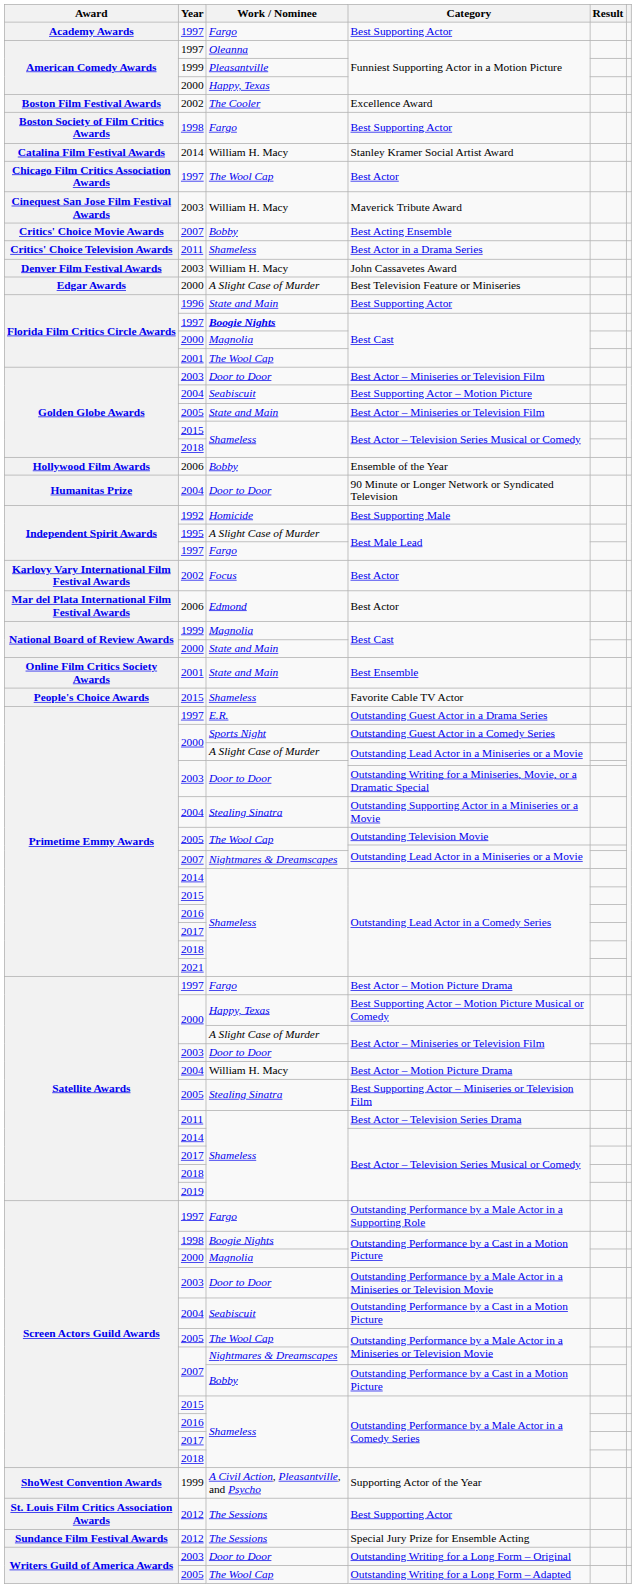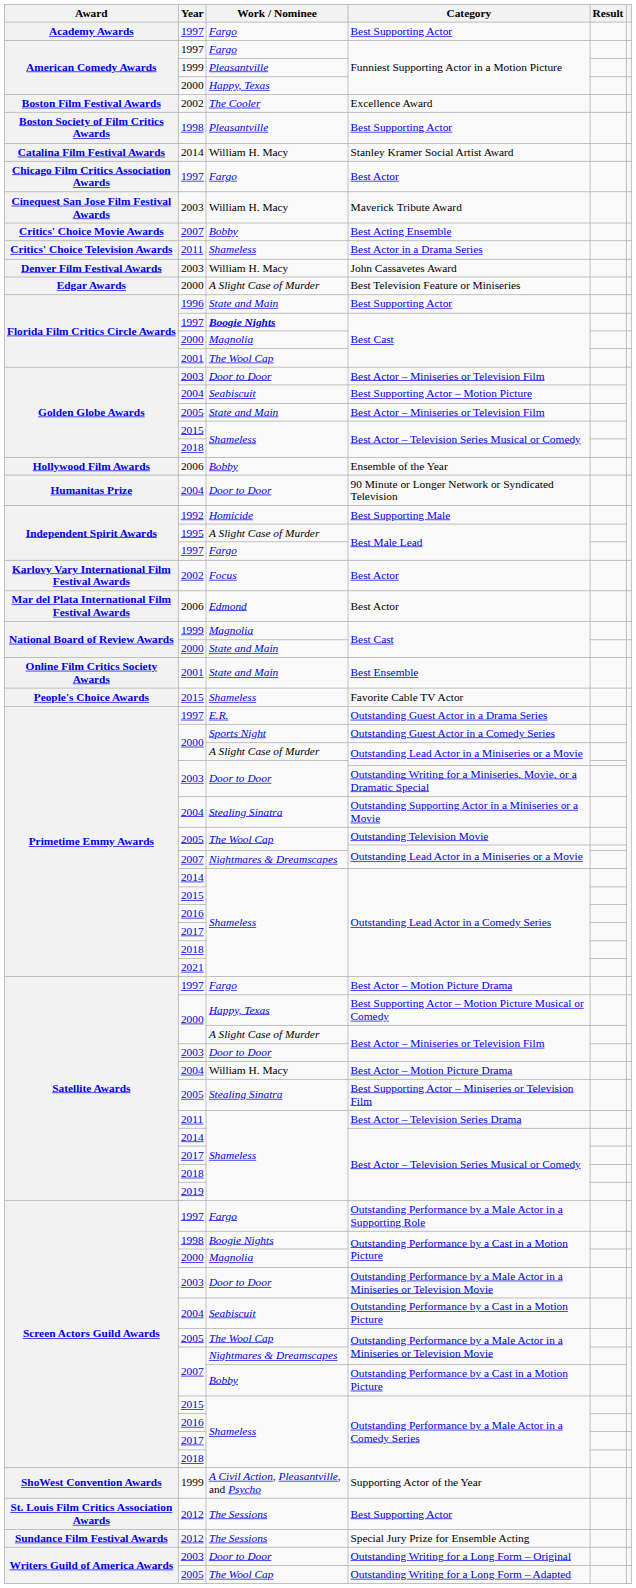 <table class="wikitable sortable plainrowheaders" style="width: 100%;">
 <tr>
 <th scope="col">Award</th>
 <th scope="col">Year</th>
 <th scope="col">Work / Nominee</th>
 <th scope="col">Category</th>
 <th scope="col">Result</th>
 <th scope="col" class="unsortable"></th>
 </tr>
 <tr>
 <th scope="row"><a href='#'>Academy Awards</a> </th>
 <td><a href='#'>1997</a></td>
 <td><em><a href='#'>Fargo</a></em></td>
 <td><a href='#'>Best Supporting Actor</a></td>
 <td></td>
 <td style="text-align:center;"></td>
 </tr>
 <tr>
 <th scope="row" rowspan="3"><a href='#'>American Comedy Awards</a></th>
 <td>1997</td>
-<td><em><a href='#'>Oleanna</a></em></td>
+<td><em><a href='#'>Fargo</a></em></td>
 <td rowspan="3">Funniest Supporting Actor in a Motion Picture</td>
 <td></td>
 <td style="text-align:center;"></td>
 </tr>
 <tr>
 <td>1999</td>
 <td><em><a href='#'>Pleasantville</a></em></td>
 <td></td>
 <td style="text-align:center;"></td>
 </tr>
 <tr>
 <td>2000</td>
 <td><em><a href='#'>Happy, Texas</a></em></td>
 <td></td>
 <td style="text-align:center;"></td>
 </tr>
 <tr>
 <th scope="row"><a href='#'>Boston Film Festival Awards</a> </th>
 <td>2002</td>
 <td><em><a href='#'>The Cooler</a></em></td>
 <td>Excellence Award</td>
 <td></td>
 <td style="text-align:center;"></td>
 </tr>
 <tr>
 <th scope="row"><a href='#'>Boston Society of Film Critics Awards</a></th>
 <td><a href='#'>1998</a></td>
-<td><em><a href='#'>Fargo</a></em></td>
+<td><em><a href='#'>Pleasantville</a></em></td>
 <td><a href='#'>Best Supporting Actor</a></td>
 <td></td>
 <td style="text-align:center;"></td>
 </tr>
 <tr>
 <th scope="row"><a href='#'>Catalina Film Festival Awards</a> </th>
 <td>2014</td>
 <td>William H. Macy</td>
 <td>Stanley Kramer Social Artist Award</td>
 <td></td>
 <td style="text-align:center;"></td>
 </tr>
 <tr>
 <th scope="row"><a href='#'>Chicago Film Critics Association Awards</a></th>
 <td><a href='#'>1997</a></td>
-<td><em><a href='#'>The Wool Cap</a></em></td>
+<td><em><a href='#'>Fargo</a></em></td>
 <td><a href='#'>Best Actor</a></td>
 <td></td>
 <td style="text-align:center;"></td>
 </tr>
 <tr>
 <th scope="row"><a href='#'>Cinequest San Jose Film Festival Awards</a></th>
 <td>2003</td>
 <td>William H. Macy</td>
 <td>Maverick Tribute Award</td>
 <td></td>
 <td style="text-align:center;"></td>
 </tr>
 <tr>
 <th scope="row"><a href='#'>Critics' Choice Movie Awards</a></th>
 <td><a href='#'>2007</a></td>
 <td><em><a href='#'>Bobby</a></em></td>
 <td><a href='#'>Best Acting Ensemble</a></td>
 <td></td>
 <td style="text-align:center;"></td>
 </tr>
 <tr>
 <th scope="row"><a href='#'>Critics' Choice Television Awards</a></th>
 <td><a href='#'>2011</a></td>
 <td><em><a href='#'>Shameless</a></em></td>
 <td><a href='#'>Best Actor in a Drama Series</a></td>
 <td></td>
 <td style="text-align:center;"></td>
 </tr>
 <tr>
 <th scope="row"><a href='#'>Denver Film Festival Awards</a> </th>
 <td>2003</td>
 <td>William H. Macy</td>
 <td>John Cassavetes Award</td>
 <td></td>
 <td style="text-align:center;"></td>
 </tr>
 <tr>
 <th scope="row"><a href='#'>Edgar Awards</a> </th>
 <td>2000</td>
 <td><em>A Slight Case of Murder</em></td>
 <td>Best Television Feature or Miniseries</td>
 <td></td>
 <td style="text-align:center;"></td>
 </tr>
 <tr>
 <th scope="row" rowspan="4"><a href='#'>Florida Film Critics Circle Awards</a> </th>
 <td><a href='#'>1996</a></td>
 <td><em><a href='#'>State and Main</a></em></td>
 <td><a href='#'>Best Supporting Actor</a></td>
 <td></td>
 <td style="text-align:center;"></td>
 </tr>
 <tr>
 <td><a href='#'>1997</a></td>
 <td><strong><em><a href='#'>Boogie Nights</a></em></strong></td>
 <td rowspan="3"><a href='#'>Best Cast</a></td>
 <td></td>
 <td style="text-align:center;"></td>
 </tr>
 <tr>
 <td><a href='#'>2000</a></td>
 <td><em><a href='#'>Magnolia</a></em></td>
 <td></td>
 <td style="text-align:center;"></td>
 </tr>
 <tr>
 <td><a href='#'>2001</a></td>
 <td><em><a href='#'>The Wool Cap</a></em></td>
 <td></td>
 <td style="text-align:center;"></td>
 </tr>
 <tr>
 <th scope="row" rowspan="5"><a href='#'>Golden Globe Awards</a> </th>
 <td><a href='#'>2003</a></td>
 <td><em><a href='#'>Door to Door</a></em></td>
 <td><a href='#'>Best Actor – Miniseries or Television Film</a></td>
 <td></td>
 <td style="text-align:center;" rowspan="5"></td>
 </tr>
 <tr>
 <td><a href='#'>2004</a></td>
 <td><em><a href='#'>Seabiscuit</a></em></td>
 <td><a href='#'>Best Supporting Actor – Motion Picture</a></td>
 <td></td>
 </tr>
 <tr>
 <td><a href='#'>2005</a></td>
 <td><em><a href='#'>State and Main</a></em></td>
 <td><a href='#'>Best Actor – Miniseries or Television Film</a></td>
 <td></td>
 </tr>
 <tr>
 <td><a href='#'>2015</a></td>
 <td rowspan="2"><em><a href='#'>Shameless</a></em></td>
 <td rowspan="2"><a href='#'>Best Actor – Television Series Musical or Comedy</a></td>
 <td></td>
 </tr>
 <tr>
 <td><a href='#'>2018</a></td>
 <td></td>
 </tr>
 <tr>
 <th scope="row"><a href='#'>Hollywood Film Awards</a> </th>
 <td>2006</td>
 <td><em><a href='#'>Bobby</a></em></td>
 <td>Ensemble of the Year</td>
 <td></td>
 <td style="text-align:center;"></td>
 </tr>
 <tr>
 <th scope="row"><a href='#'>Humanitas Prize</a></th>
 <td><a href='#'>2004</a></td>
 <td><em><a href='#'>Door to Door</a></em></td>
 <td>90 Minute or Longer Network or Syndicated Television</td>
 <td></td>
 <td style="text-align:center;"></td>
 </tr>
 <tr>
 <th scope="row" rowspan="3"><a href='#'>Independent Spirit Awards</a> </th>
 <td><a href='#'>1992</a></td>
 <td><em><a href='#'>Homicide</a></em></td>
 <td><a href='#'>Best Supporting Male</a></td>
 <td></td>
 <td style="text-align:center;" rowspan="3"></td>
 </tr>
 <tr>
 <td><a href='#'>1995</a></td>
 <td><em>A Slight Case of Murder</em></td>
 <td rowspan="2"><a href='#'>Best Male Lead</a></td>
 <td></td>
 </tr>
 <tr>
 <td><a href='#'>1997</a></td>
 <td><em><a href='#'>Fargo</a></em></td>
 <td></td>
 </tr>
 <tr>
 <th scope="row"><a href='#'>Karlovy Vary International Film Festival Awards</a> </th>
 <td><a href='#'>2002</a></td>
 <td><em><a href='#'>Focus</a></em></td>
 <td><a href='#'>Best Actor</a></td>
 <td></td>
 <td style="text-align:center;"></td>
 </tr>
 <tr>
 <th scope="row"><a href='#'>Mar del Plata International Film Festival Awards</a> </th>
 <td>2006</td>
 <td><em><a href='#'>Edmond</a></em></td>
 <td>Best Actor</td>
 <td></td>
 <td style="text-align:center;"></td>
 </tr>
 <tr>
 <th scope="row" rowspan="2"><a href='#'>National Board of Review Awards</a> </th>
 <td><a href='#'>1999</a></td>
 <td><em><a href='#'>Magnolia</a></em></td>
 <td rowspan="2"><a href='#'>Best Cast</a></td>
 <td></td>
 <td style="text-align:center;"></td>
 </tr>
 <tr>
 <td><a href='#'>2000</a></td>
 <td><em><a href='#'>State and Main</a></em></td>
 <td></td>
 <td style="text-align:center;"></td>
 </tr>
 <tr>
 <th scope="row"><a href='#'>Online Film Critics Society Awards</a> </th>
 <td><a href='#'>2001</a></td>
 <td><em><a href='#'>State and Main</a></em></td>
 <td><a href='#'>Best Ensemble</a></td>
 <td></td>
 <td style="text-align:center;"></td>
 </tr>
 <tr>
 <th scope="row"><a href='#'>People's Choice Awards</a> </th>
 <td><a href='#'>2015</a></td>
 <td><em><a href='#'>Shameless</a></em></td>
 <td>Favorite Cable TV Actor</td>
 <td></td>
 <td style="text-align:center;"></td>
 </tr>
 <tr>
 <th scope="row" rowspan="15"><a href='#'>Primetime Emmy Awards</a></th>
 <td><a href='#'>1997</a></td>
 <td><em><a href='#'>E.R.</a></em></td>
 <td><a href='#'>Outstanding Guest Actor in a Drama Series</a></td>
 <td></td>
 <td style="text-align:center;" rowspan="15"></td>
 </tr>
 <tr>
 <td rowspan="2"><a href='#'>2000</a></td>
 <td><em><a href='#'>Sports Night</a></em></td>
 <td><a href='#'>Outstanding Guest Actor in a Comedy Series</a></td>
 <td></td>
 </tr>
 <tr>
 <td><em>A Slight Case of Murder</em></td>
 <td rowspan="2"><a href='#'>Outstanding Lead Actor in a Miniseries or a Movie</a></td>
 <td></td>
 </tr>
 <tr>
 <td rowspan="2"><a href='#'>2003</a></td>
 <td rowspan="2"><em><a href='#'>Door to Door</a></em></td>
 <td></td>
 </tr>
 <tr>
 <td><a href='#'>Outstanding Writing for a Miniseries, Movie, or a Dramatic Special</a></td>
 <td></td>
 </tr>
 <tr>
 <td><a href='#'>2004</a></td>
 <td><em><a href='#'>Stealing Sinatra</a></em></td>
 <td><a href='#'>Outstanding Supporting Actor in a Miniseries or a Movie</a></td>
 <td></td>
 </tr>
 <tr>
 <td rowspan="2"><a href='#'>2005</a></td>
 <td rowspan="2"><em><a href='#'>The Wool Cap</a></em></td>
 <td><a href='#'>Outstanding Television Movie</a></td>
 <td></td>
 </tr>
 <tr>
 <td rowspan="2"><a href='#'>Outstanding Lead Actor in a Miniseries or a Movie</a></td>
 <td></td>
 </tr>
 <tr>
 <td><a href='#'>2007</a></td>
 <td><em><a href='#'>Nightmares & Dreamscapes</a></em></td>
 <td></td>
 </tr>
 <tr>
 <td><a href='#'>2014</a></td>
 <td rowspan="6"><em><a href='#'>Shameless</a></em></td>
 <td rowspan="6"><a href='#'>Outstanding Lead Actor in a Comedy Series</a></td>
 <td></td>
 </tr>
 <tr>
 <td><a href='#'>2015</a></td>
 <td></td>
 </tr>
 <tr>
 <td><a href='#'>2016</a></td>
 <td></td>
 </tr>
 <tr>
 <td><a href='#'>2017</a></td>
 <td></td>
 </tr>
 <tr>
 <td><a href='#'>2018</a></td>
 <td></td>
 </tr>
 <tr>
 <td><a href='#'>2021</a></td>
 <td></td>
 </tr>
 <tr>
 <th scope="row" rowspan="11"><a href='#'>Satellite Awards</a> </th>
 <td><a href='#'>1997</a></td>
 <td><em><a href='#'>Fargo</a></em></td>
 <td><a href='#'>Best Actor – Motion Picture Drama</a></td>
 <td></td>
 <td style="text-align:center;"></td>
 </tr>
 <tr>
 <td rowspan="2"><a href='#'>2000</a></td>
 <td><em><a href='#'>Happy, Texas</a></em></td>
 <td><a href='#'>Best Supporting Actor – Motion Picture Musical or Comedy</a></td>
 <td></td>
 <td style="text-align:center;" rowspan="2"></td>
 </tr>
 <tr>
 <td><em>A Slight Case of Murder</em></td>
 <td rowspan="2"><a href='#'>Best Actor – Miniseries or Television Film</a></td>
 <td></td>
 </tr>
 <tr>
 <td><a href='#'>2003</a></td>
 <td><em><a href='#'>Door to Door</a></em></td>
 <td></td>
 <td style="text-align:center;"></td>
 </tr>
 <tr>
 <td><a href='#'>2004</a></td>
 <td>William H. Macy</td>
 <td><a href='#'>Best Actor – Motion Picture Drama</a></td>
 <td></td>
 <td style="text-align:center;"></td>
 </tr>
 <tr>
 <td><a href='#'>2005</a></td>
 <td><em><a href='#'>Stealing Sinatra</a></em></td>
 <td><a href='#'>Best Supporting Actor – Miniseries or Television Film</a></td>
 <td></td>
 <td style="text-align:center;"></td>
 </tr>
 <tr>
 <td><a href='#'>2011</a></td>
 <td rowspan="5"><em><a href='#'>Shameless</a></em></td>
 <td><a href='#'>Best Actor – Television Series Drama</a></td>
 <td></td>
 <td style="text-align:center;"></td>
 </tr>
 <tr>
 <td><a href='#'>2014</a></td>
 <td rowspan="4"><a href='#'>Best Actor – Television Series Musical or Comedy</a></td>
 <td></td>
 <td style="text-align:center;"></td>
 </tr>
 <tr>
 <td><a href='#'>2017</a></td>
 <td></td>
 <td style="text-align:center;"></td>
 </tr>
 <tr>
 <td><a href='#'>2018</a></td>
 <td></td>
 <td style="text-align:center;"></td>
 </tr>
 <tr>
 <td><a href='#'>2019</a></td>
 <td></td>
 <td style="text-align:center;"></td>
 </tr>
 <tr>
 <th scope="row" rowspan="12"><a href='#'>Screen Actors Guild Awards</a></th>
 <td><a href='#'>1997</a></td>
 <td><em><a href='#'>Fargo</a></em></td>
 <td><a href='#'>Outstanding Performance by a Male Actor in a Supporting Role</a></td>
 <td></td>
 <td style="text-align:center;"></td>
 </tr>
 <tr>
 <td><a href='#'>1998</a></td>
 <td><em><a href='#'>Boogie Nights</a></em></td>
 <td rowspan="2"><a href='#'>Outstanding Performance by a Cast in a Motion Picture</a></td>
 <td></td>
 <td style="text-align:center;"></td>
 </tr>
 <tr>
 <td><a href='#'>2000</a></td>
 <td><em><a href='#'>Magnolia</a></em></td>
 <td></td>
 <td style="text-align:center;"></td>
 </tr>
 <tr>
 <td><a href='#'>2003</a></td>
 <td><em><a href='#'>Door to Door</a></em></td>
 <td><a href='#'>Outstanding Performance by a Male Actor in a Miniseries or Television Movie</a></td>
 <td></td>
 <td style="text-align:center;"></td>
 </tr>
 <tr>
 <td><a href='#'>2004</a></td>
 <td><em><a href='#'>Seabiscuit</a></em></td>
 <td><a href='#'>Outstanding Performance by a Cast in a Motion Picture</a></td>
 <td></td>
 <td style="text-align:center;"></td>
 </tr>
 <tr>
 <td><a href='#'>2005</a></td>
 <td><em><a href='#'>The Wool Cap</a></em></td>
 <td rowspan="2"><a href='#'>Outstanding Performance by a Male Actor in a Miniseries or Television Movie</a></td>
 <td></td>
 <td style="text-align:center;"></td>
 </tr>
 <tr>
 <td rowspan="2"><a href='#'>2007</a></td>
 <td><em><a href='#'>Nightmares & Dreamscapes</a></em></td>
 <td></td>
 <td style="text-align:center;" rowspan="2"></td>
 </tr>
 <tr>
 <td><em><a href='#'>Bobby</a></em></td>
 <td><a href='#'>Outstanding Performance by a Cast in a Motion Picture</a></td>
 <td></td>
 </tr>
 <tr>
 <td><a href='#'>2015</a></td>
 <td rowspan="4"><em><a href='#'>Shameless</a></em></td>
 <td rowspan="4"><a href='#'>Outstanding Performance by a Male Actor in a Comedy Series</a></td>
 <td></td>
 <td style="text-align:center;"></td>
 </tr>
 <tr>
 <td><a href='#'>2016</a></td>
 <td></td>
 <td style="text-align:center;"></td>
 </tr>
 <tr>
 <td><a href='#'>2017</a></td>
 <td></td>
 <td style="text-align:center;"></td>
 </tr>
 <tr>
 <td><a href='#'>2018</a></td>
 <td></td>
 <td style="text-align:center;"></td>
 </tr>
 <tr>
 <th scope="row"><a href='#'>ShoWest Convention Awards</a></th>
 <td>1999</td>
 <td><em><a href='#'>A Civil Action</a></em>, <em><a href='#'>Pleasantville</a></em>, and <em><a href='#'>Psycho</a></em></td>
 <td>Supporting Actor of the Year</td>
 <td></td>
 <td style="text-align:center;"></td>
 </tr>
 <tr>
 <th scope="row"><a href='#'>St. Louis Film Critics Association Awards</a></th>
 <td><a href='#'>2012</a></td>
 <td><em><a href='#'>The Sessions</a></em></td>
 <td><a href='#'>Best Supporting Actor</a></td>
 <td></td>
 <td style="text-align:center;"></td>
 </tr>
 <tr>
 <th scope="row"><a href='#'>Sundance Film Festival Awards</a></th>
 <td><a href='#'>2012</a></td>
 <td><em><a href='#'>The Sessions</a></em></td>
 <td>Special Jury Prize for Ensemble Acting</td>
 <td></td>
 <td style="text-align:center;"></td>
 </tr>
 <tr>
 <th scope="row" rowspan="2"><a href='#'>Writers Guild of America Awards</a> </th>
 <td><a href='#'>2003</a></td>
 <td><em><a href='#'>Door to Door</a></em></td>
 <td><a href='#'>Outstanding Writing for a Long Form – Original</a></td>
 <td></td>
 <td style="text-align:center;"></td>
 </tr>
 <tr>
 <td><a href='#'>2005</a></td>
 <td><em><a href='#'>The Wool Cap</a></em></td>
 <td><a href='#'>Outstanding Writing for a Long Form – Adapted</a></td>
 <td></td>
 <td style="text-align:center;"></td>
 </tr>
 </table>
